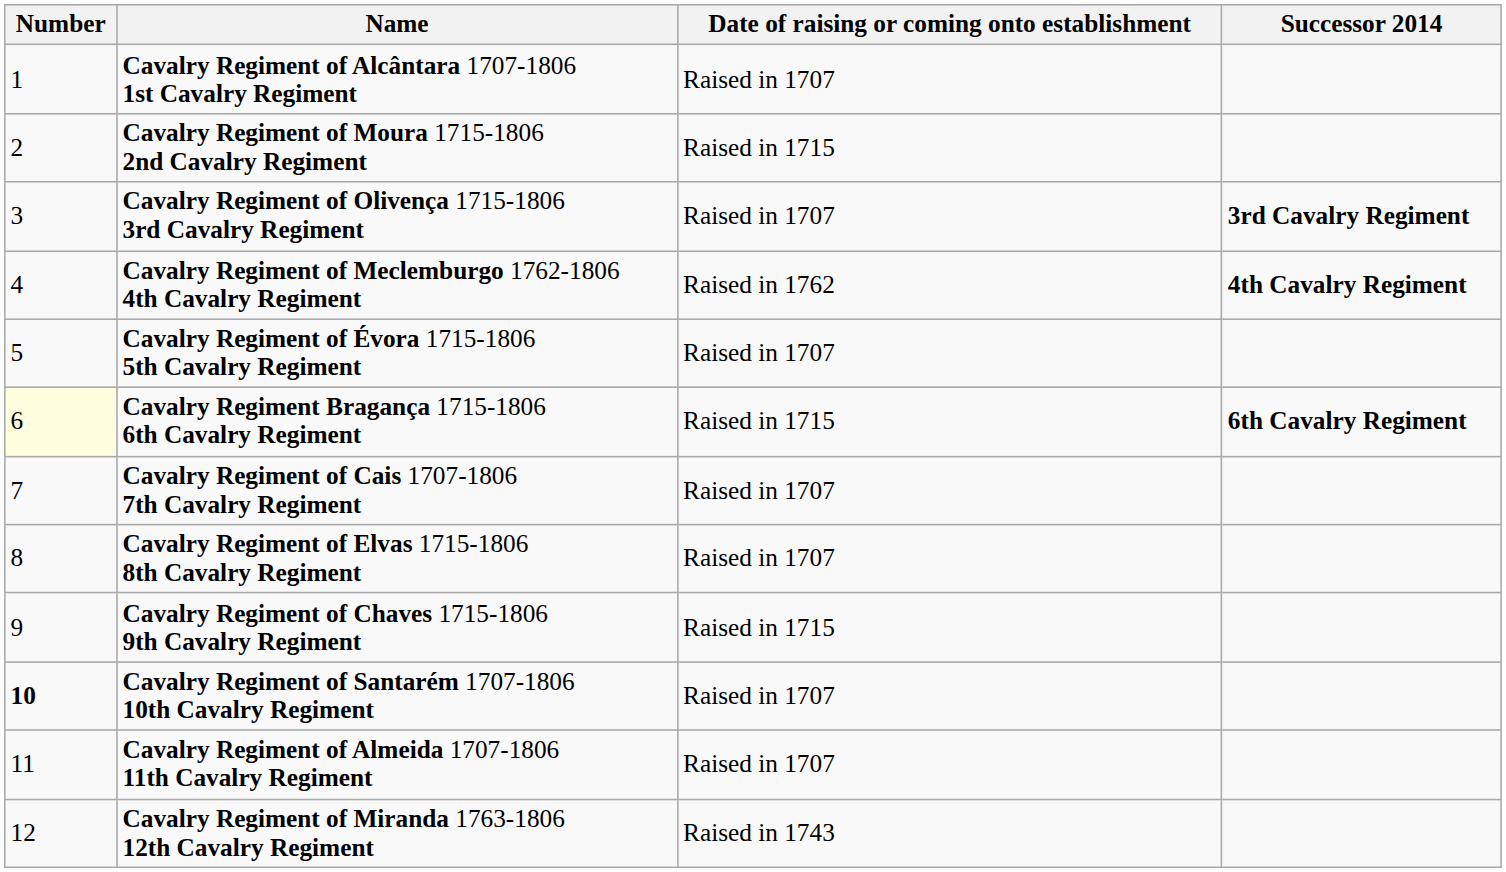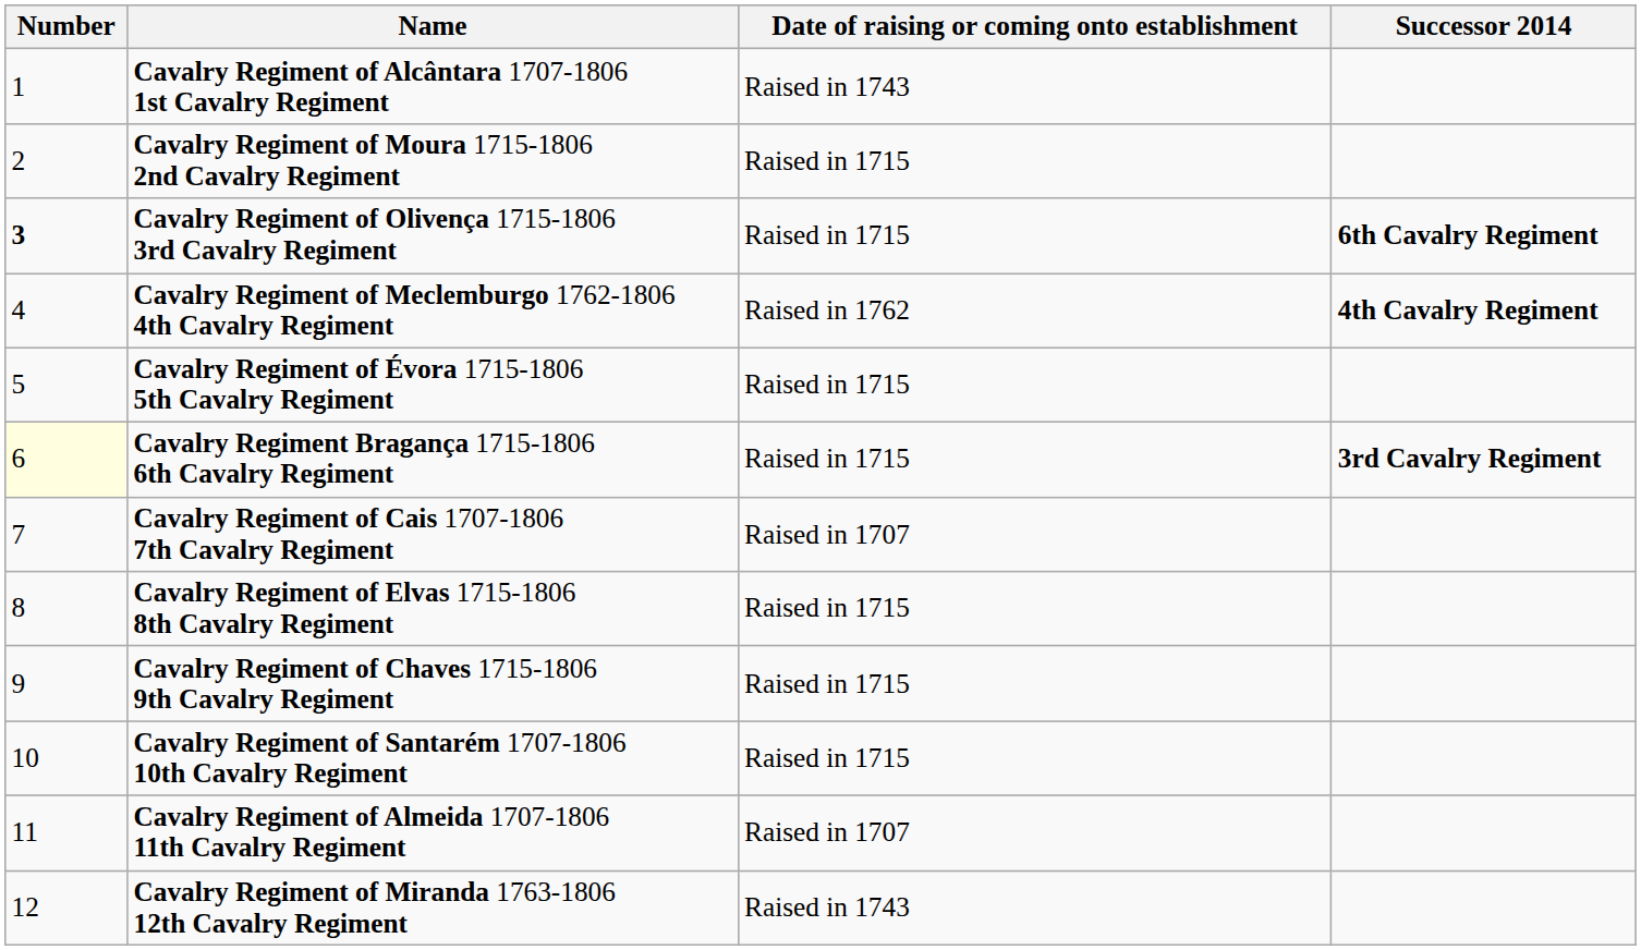 <table class="wikitable" width=75% |>
 <tr>
 <th>Number</th>
 <th>Name</th>
 <th>Date of raising or coming onto establishment</th>
 <th>Successor 2014</th>
 </tr>
 <tr>
 <td>1</td>
 <td><strong>Cavalry Regiment of Alcântara</strong> 1707-1806<br><strong>1st Cavalry Regiment</strong></td>
-<td>Raised in 1707</td>
+<td>Raised in 1743</td>
 <td></td>
 </tr>
 <tr>
 <td>2</td>
 <td><strong>Cavalry Regiment of Moura</strong> 1715-1806<br><strong>2nd Cavalry Regiment</strong></td>
 <td>Raised in 1715</td>
 <td></td>
 </tr>
 <tr>
-<td>3</td>
+<td><strong>3</strong></td>
 <td><strong>Cavalry Regiment of Olivença</strong> 1715-1806<br><strong>3rd Cavalry Regiment</strong></td>
-<td>Raised in 1707</td>
-<td><strong>3rd Cavalry Regiment</strong></td>
+<td>Raised in 1715</td>
+<td><strong>6th Cavalry Regiment</strong></td>
 </tr>
 <tr>
 <td>4</td>
 <td><strong>Cavalry Regiment of Meclemburgo</strong> 1762-1806<br><strong>4th Cavalry Regiment</strong></td>
 <td>Raised in 1762</td>
 <td><strong>4th Cavalry Regiment</strong></td>
 </tr>
 <tr>
 <td>5</td>
 <td><strong>Cavalry Regiment of Évora</strong> 1715-1806<br><strong>5th Cavalry Regiment</strong></td>
-<td>Raised in 1707</td>
+<td>Raised in 1715</td>
 <td></td>
 </tr>
 <tr>
 <td style="background: lightyellow;">6</td>
 <td><strong>Cavalry Regiment Bragança</strong> 1715-1806<br><strong>6th Cavalry Regiment</strong></td>
 <td>Raised in 1715</td>
-<td><strong>6th Cavalry Regiment</strong></td>
+<td><strong>3rd Cavalry Regiment</strong></td>
 </tr>
 <tr>
 <td>7</td>
 <td><strong>Cavalry Regiment of Cais</strong> 1707-1806<br><strong>7th Cavalry Regiment</strong></td>
 <td>Raised in 1707</td>
 <td></td>
 </tr>
 <tr>
 <td>8</td>
 <td><strong>Cavalry Regiment of Elvas</strong> 1715-1806<br><strong>8th Cavalry Regiment</strong></td>
-<td>Raised in 1707</td>
+<td>Raised in 1715</td>
 <td></td>
 </tr>
 <tr>
 <td>9</td>
 <td><strong>Cavalry Regiment of Chaves</strong> 1715-1806<br><strong>9th Cavalry Regiment</strong></td>
 <td>Raised in 1715</td>
 <td></td>
 </tr>
 <tr>
-<td><strong>10</strong></td>
+<td>10</td>
 <td><strong>Cavalry Regiment of Santarém</strong> 1707-1806<br><strong>10th Cavalry Regiment</strong></td>
-<td>Raised in 1707</td>
+<td>Raised in 1715</td>
 <td></td>
 </tr>
 <tr>
 <td>11</td>
 <td><strong>Cavalry Regiment of Almeida</strong> 1707-1806<br><strong>11th Cavalry Regiment</strong></td>
 <td>Raised in 1707</td>
 <td></td>
 </tr>
 <tr>
 <td>12</td>
 <td><strong>Cavalry Regiment of Miranda</strong> 1763-1806<br><strong>12th Cavalry Regiment</strong></td>
 <td>Raised in 1743</td>
 <td></td>
 </tr>
 <tr>
 </tr>
 </table>
